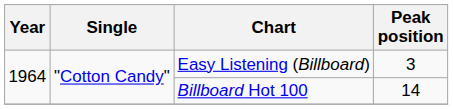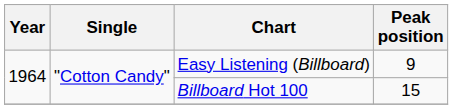 <table class="wikitable">
 <tr>
 <th>Year</th>
 <th>Single</th>
 <th>Chart</th>
 <th>Peak<br>position</th>
 </tr>
 <tr>
 <td rowspan="2">1964</td>
 <td rowspan="2">"<a href='#'>Cotton Candy</a>"</td>
 <td><a href='#'>Easy Listening</a> (<em>Billboard</em>)</td>
-<td align="center">3</td>
+<td align="center">9</td>
 </tr>
 <tr>
 <td><a href='#'><em>Billboard</em> Hot 100</a></td>
-<td align="center">14</td>
+<td align="center">15</td>
 </tr>
 <tr>
 </tr>
 </table>
